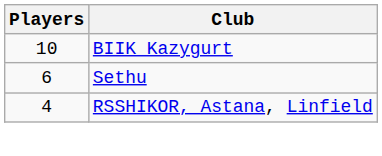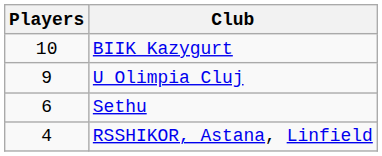 <table class="wikitable">
 <tr>
 <th>Players</th>
 <th>Club</th>
 </tr>
 <tr>
 <td align="center">10</td>
 <td> <a href='#'>BIIK Kazygurt</a></td>
 </tr>
 <tr>
+<td align="center">9</td>
+<td> <a href='#'>U Olimpia Cluj</a></td>
+</tr>
+<tr>
 <td align="center">6</td>
 <td> <a href='#'>Sethu</a></td>
 </tr>
 <tr>
 <td align="center">4</td>
 <td> <a href='#'>RSSHIKOR, Astana</a>,  <a href='#'>Linfield</a></td>
 </tr>
 </table>
